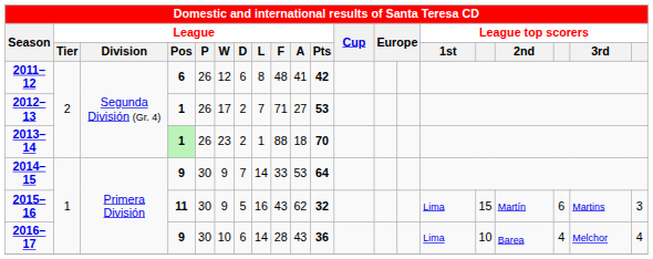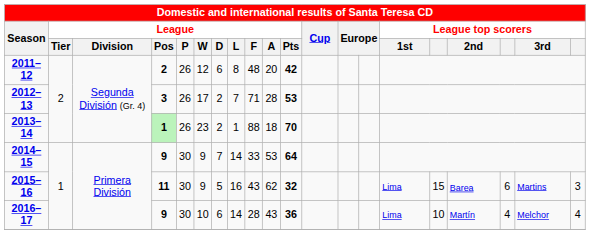 <table class="wikitable" style="text-align: center;">
 <tr>
 <th style="color:white; background:red;" colspan=20>Domestic and international results of Santa Teresa CD</th>
 </tr>
 <tr>
 <th rowspan=2 width="60"align=center>Season</th>
 <th colspan="10" style="color:red; background:white;">League</th>
 <th rowspan=2 width="60"align=center><a href='#'>Cup</a></th>
 <th rowspan=2 colspan=2>Europe</th>
 <th colspan=6 style="color:red; background:white;">League top scorers</th>
 </tr>
 <tr>
 <th width="20px">Tier</th>
 <th width=150px>Division</th>
 <th width=20px>Pos</th>
 <th width=20px>P</th>
 <th width=20px>W</th>
 <th width=20px>D</th>
 <th width=20px>L</th>
 <th width=20px>F</th>
 <th width=20px>A</th>
 <th width=20px>Pts</th>
 <th width=100px>1st</th>
 <th width=20px></th>
 <th width=100px>2nd</th>
 <th width=20px></th>
 <th width=100px>3rd</th>
 <th width=20px></th>
 </tr>
 <tr>
 <td><strong><a href='#'>2011–12</a></strong></td>
 <td rowspan=3>2</td>
 <td rowspan=3><a href='#'>Segunda División</a> <small>(Gr. 4)</small></td>
-<td><strong>6</strong></td>
+<td><strong>2</strong></td>
 <td>26</td>
 <td>12</td>
 <td>6</td>
 <td>8</td>
 <td>48</td>
-<td>41</td>
+<td>20</td>
 <td><strong>42</strong></td>
 <td></td>
 <td></td>
 <td></td>
 <td colspan=6></td>
 </tr>
 <tr>
 <td><strong><a href='#'>2012–13</a></strong></td>
-<td><strong>1</strong></td>
+<td><strong>3</strong></td>
 <td>26</td>
 <td>17</td>
 <td>2</td>
 <td>7</td>
 <td>71</td>
-<td>27</td>
+<td>28</td>
 <td><strong>53</strong></td>
 <td></td>
 <td></td>
 <td></td>
 <td colspan=6></td>
 </tr>
 <tr>
 <td><strong><a href='#'>2013–14</a></strong></td>
 <td bgcolor=#bbf3bb><strong>1</strong></td>
 <td>26</td>
 <td>23</td>
 <td>2</td>
 <td>1</td>
 <td>88</td>
 <td>18</td>
 <td><strong>70</strong></td>
 <td></td>
 <td></td>
 <td></td>
 <td colspan=6></td>
 </tr>
 <tr>
 <td><strong><a href='#'>2014–15</a></strong></td>
 <td rowspan=3>1</td>
 <td rowspan=3><a href='#'>Primera División</a></td>
 <td><strong>9</strong></td>
 <td>30</td>
 <td>9</td>
 <td>7</td>
 <td>14</td>
 <td>33</td>
 <td>53</td>
 <td><strong>64</strong></td>
 <td></td>
 <td></td>
 <td></td>
 <td colspan=6></td>
 </tr>
 <tr>
 <td><strong><a href='#'>2015–16</a></strong></td>
 <td><strong>11</strong></td>
 <td>30</td>
 <td>9</td>
 <td>5</td>
 <td>16</td>
 <td>43</td>
 <td>62</td>
 <td><strong>32</strong></td>
 <td></td>
 <td></td>
 <td></td>
 <td align=left> <small><a href='#'>Lima</a></small></td>
 <td>15</td>
-<td align=left> <small><a href='#'>Martín</a></small></td>
+<td align=left> <small><a href='#'>Barea</a></small> <sup></sup></td>
 <td>6</td>
 <td align=left> <small><a href='#'>Martins</a></small></td>
 <td>3</td>
 </tr>
 <tr>
 <td><strong><a href='#'>2016–17</a></strong></td>
 <td><strong>9</strong></td>
 <td>30</td>
 <td>10</td>
 <td>6</td>
 <td>14</td>
 <td>28</td>
 <td>43</td>
 <td><strong>36</strong></td>
 <td></td>
 <td></td>
 <td></td>
 <td align=left> <small><a href='#'>Lima</a></small></td>
 <td>10</td>
-<td align=left> <small><a href='#'>Barea</a></small> <sup></sup></td>
+<td align=left> <small><a href='#'>Martín</a></small></td>
 <td>4</td>
 <td align=left> <small><a href='#'>Melchor</a></small></td>
 <td>4</td>
 </tr>
 <tr>
 </tr>
 </table>
